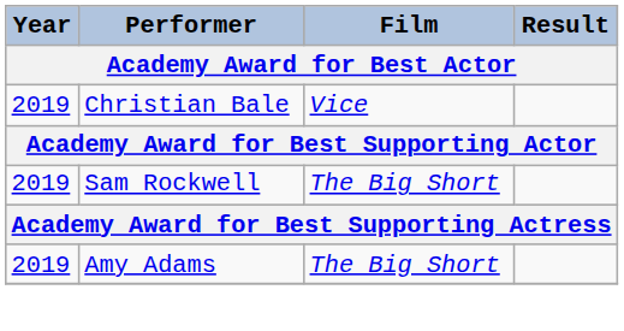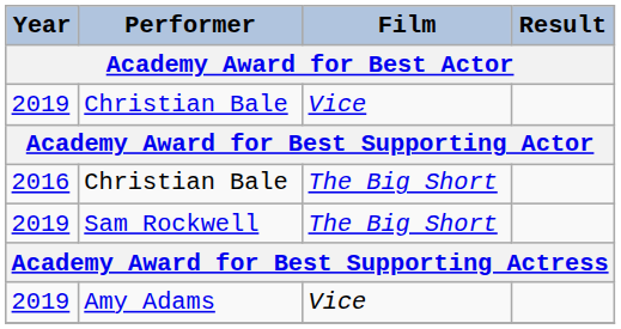 <table class="wikitable">
 <tr style="text-align:center;">
 <th style="background:#B0C4DE;">Year</th>
 <th style="background:#B0C4DE;">Performer</th>
 <th style="background:#B0C4DE;">Film</th>
 <th style="background:#B0C4DE;">Result</th>
 </tr>
 <tr>
 <th colspan="4"><a href='#'>Academy Award for Best Actor</a></th>
 </tr>
 <tr>
 <td><a href='#'>2019</a></td>
 <td><a href='#'>Christian Bale</a></td>
 <td><em><a href='#'>Vice</a></em></td>
 <td></td>
 </tr>
 <tr>
 <th colspan="4"><a href='#'>Academy Award for Best Supporting Actor</a></th>
 </tr>
 <tr>
+<td><a href='#'>2016</a></td>
+<td>Christian Bale</td>
+<td><em><a href='#'>The Big Short</a></em></td>
+<td></td>
+</tr>
+<tr>
 <td><a href='#'>2019</a></td>
 <td><a href='#'>Sam Rockwell</a></td>
 <td><em><a href='#'>The Big Short</a></em></td>
 <td></td>
 </tr>
 <tr>
 <th colspan="4"><a href='#'>Academy Award for Best Supporting Actress</a></th>
 </tr>
 <tr>
 <td><a href='#'>2019</a></td>
 <td><a href='#'>Amy Adams</a></td>
-<td><em><a href='#'>The Big Short</a></em></td>
+<td><em>Vice</em></td>
 <td></td>
 </tr>
 <tr>
 </tr>
 </table>
